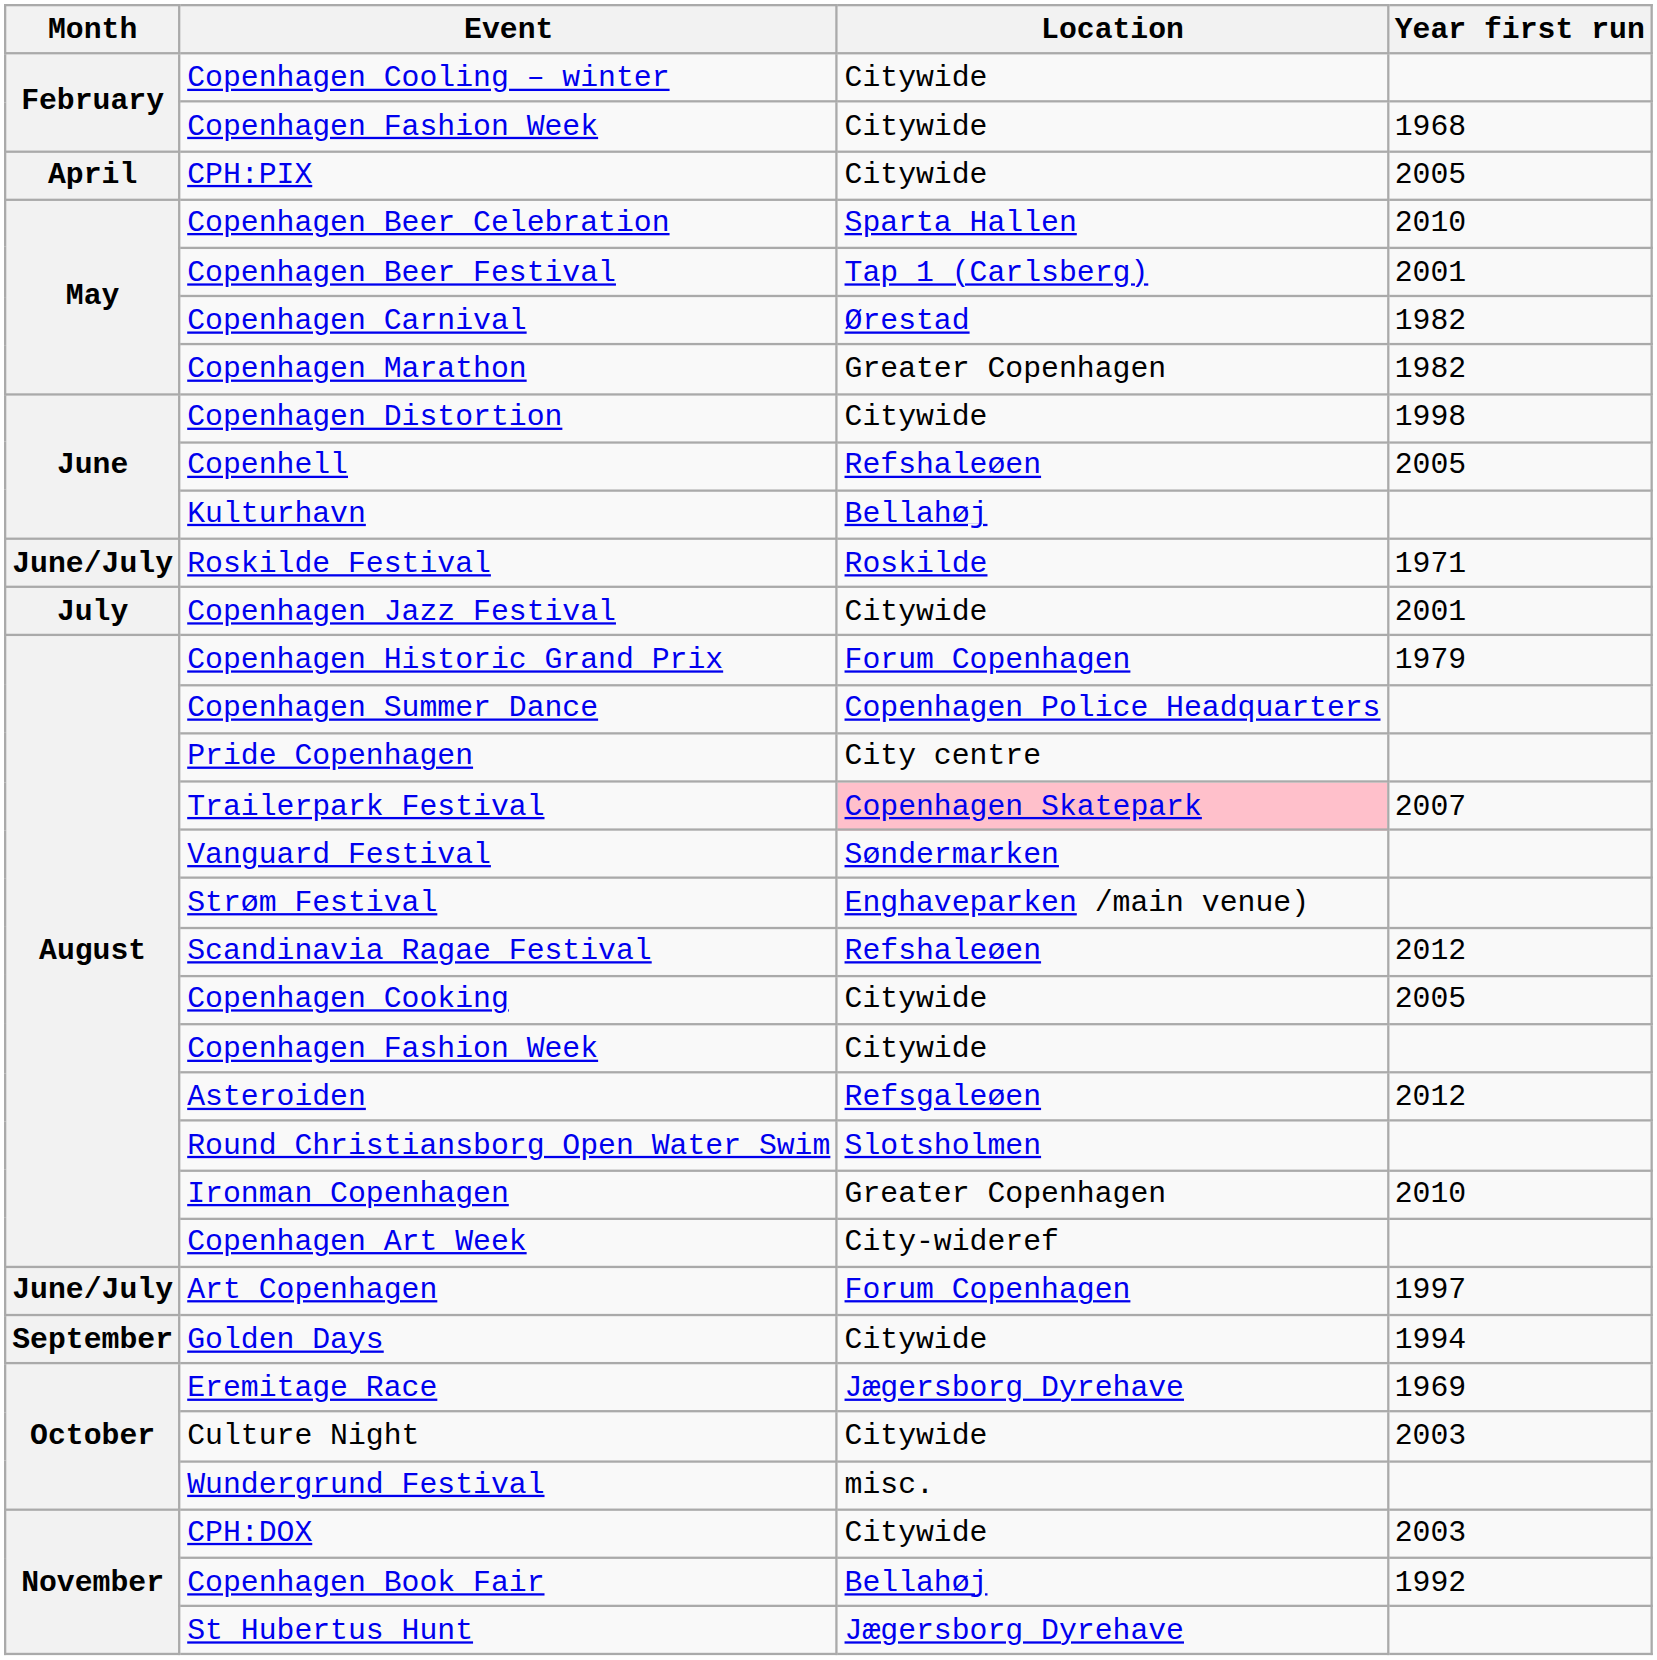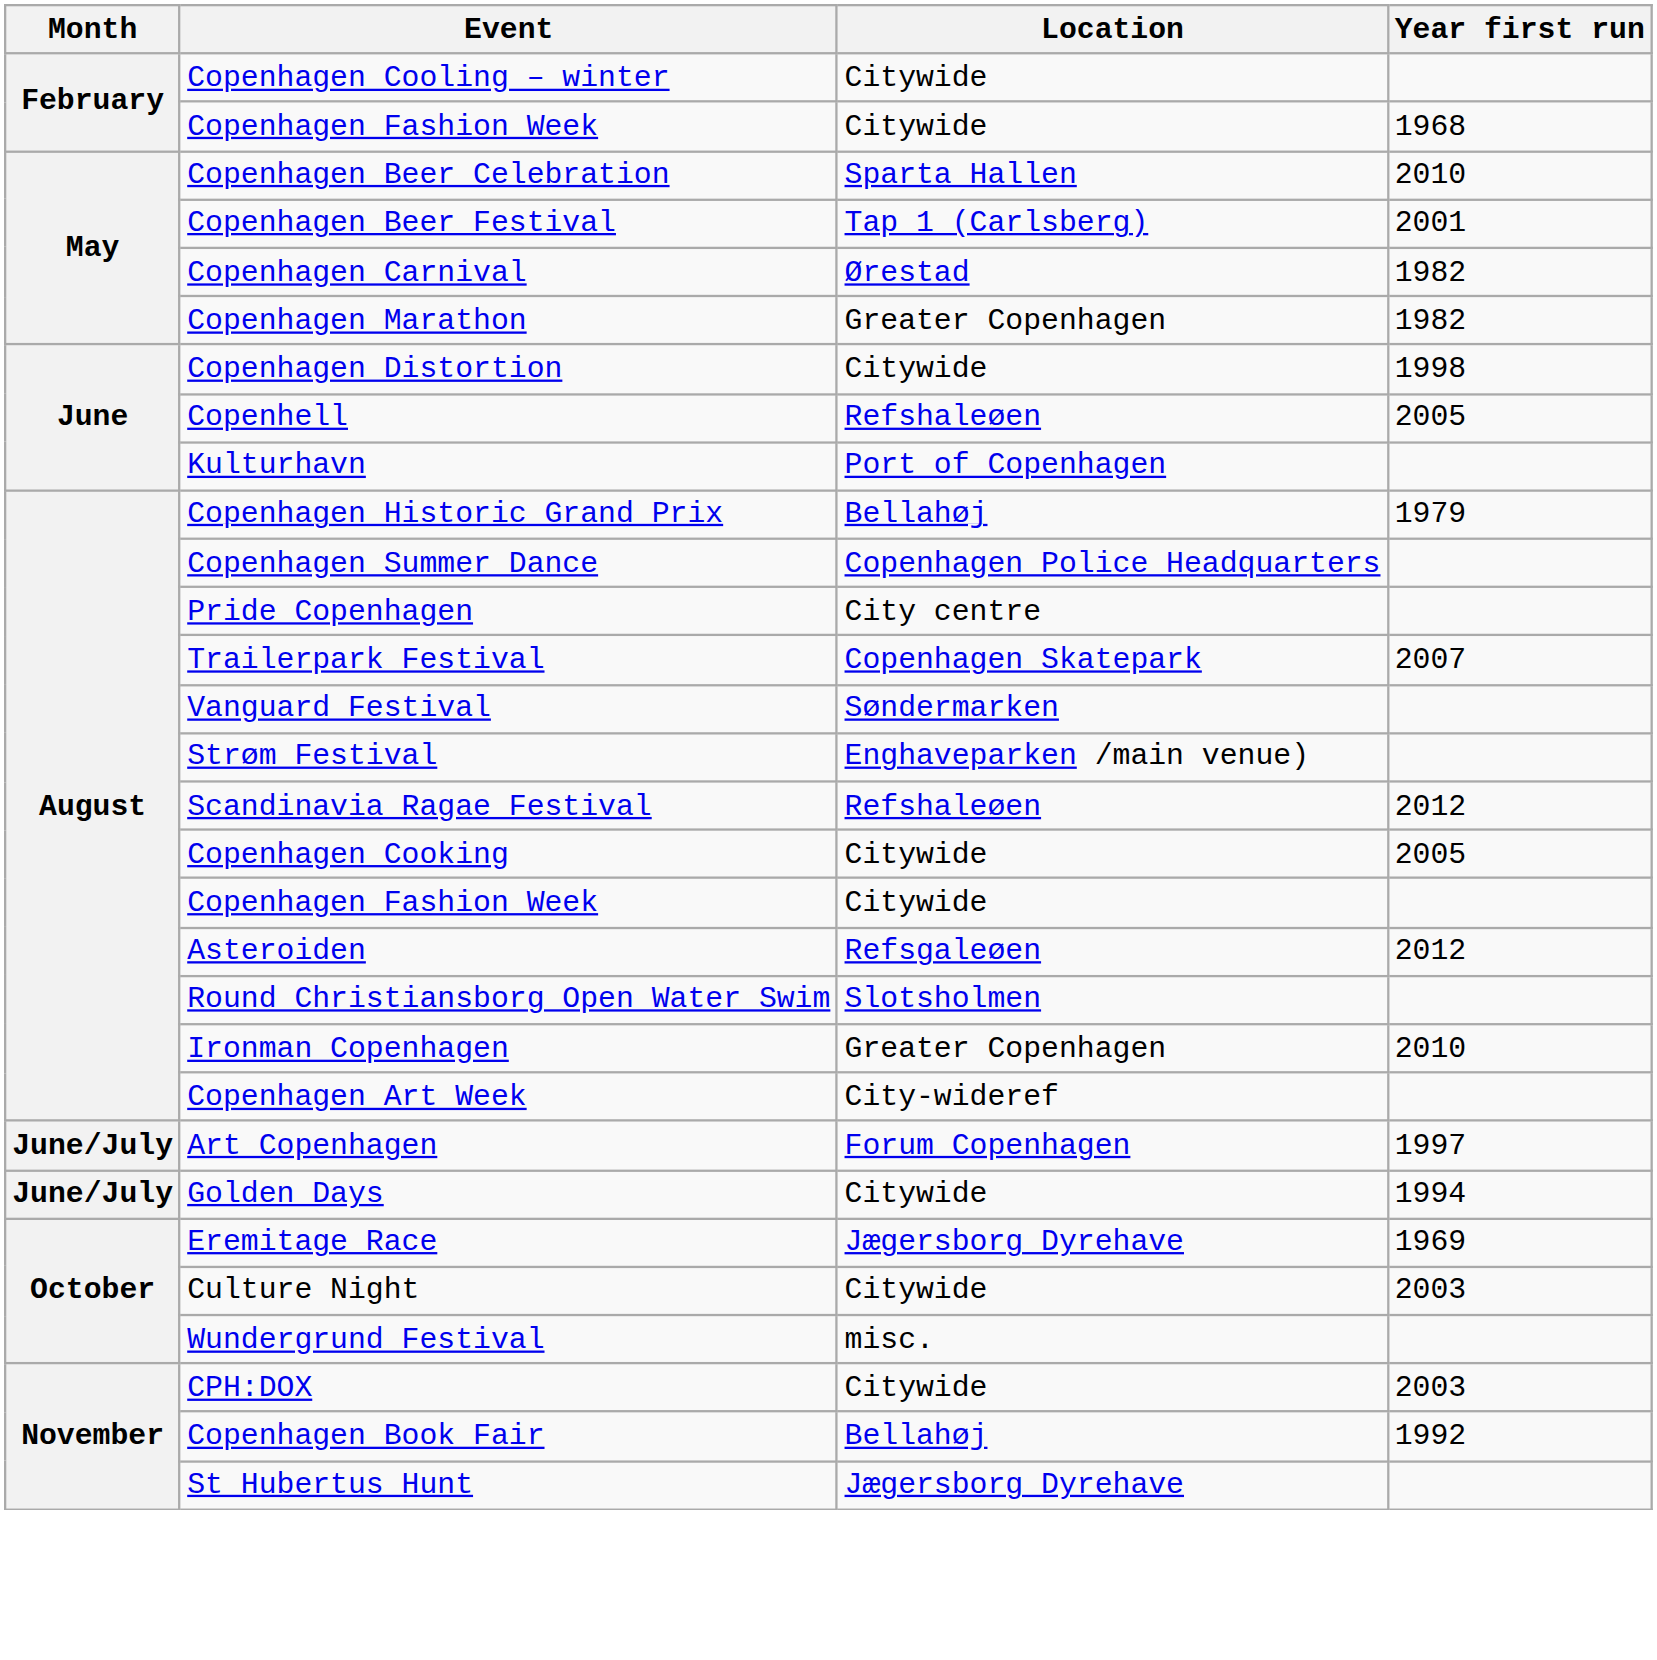 <table class="wikitable">
 <tr>
 <th>Month</th>
 <th>Event</th>
 <th>Location</th>
 <th>Year first run</th>
 </tr>
 <tr>
 <th rowspan="2">February</th>
 <td><a href='#'>Copenhagen Cooling – winter</a></td>
 <td>Citywide</td>
 <td></td>
 </tr>
 <tr>
 <td><a href='#'>Copenhagen Fashion Week</a></td>
 <td>Citywide</td>
 <td>1968</td>
-</tr>
-<tr>
-<th rowspan="1">April</th>
-<td><a href='#'>CPH:PIX</a></td>
-<td>Citywide</td>
-<td>2005</td>
 </tr>
 <tr>
 <th rowspan="4">May</th>
 <td><a href='#'>Copenhagen Beer Celebration</a></td>
 <td><a href='#'>Sparta Hallen</a></td>
 <td>2010</td>
 </tr>
 <tr>
 <td><a href='#'>Copenhagen Beer Festival</a></td>
 <td><a href='#'>Tap 1 (Carlsberg)</a></td>
 <td>2001</td>
 </tr>
 <tr>
 <td><a href='#'>Copenhagen Carnival</a></td>
 <td><a href='#'>Ørestad</a></td>
 <td>1982</td>
 </tr>
 <tr>
 <td><a href='#'>Copenhagen Marathon</a></td>
 <td>Greater Copenhagen</td>
 <td>1982</td>
 </tr>
 <tr>
 <th rowspan="3">June</th>
 <td><a href='#'>Copenhagen Distortion</a></td>
 <td>Citywide</td>
 <td>1998</td>
 </tr>
 <tr>
 <td><a href='#'>Copenhell</a></td>
 <td><a href='#'>Refshaleøen</a></td>
 <td>2005</td>
 </tr>
 <tr>
 <td><a href='#'>Kulturhavn</a></td>
-<td><a href='#'>Bellahøj</a></td>
+<td><a href='#'>Port of Copenhagen</a></td>
 <td></td>
-</tr>
-<tr>
-<th>June/July</th>
-<td><a href='#'>Roskilde Festival</a></td>
-<td><a href='#'>Roskilde</a></td>
-<td>1971</td>
-</tr>
-<tr>
-<th rowspan="1">July</th>
-<td><a href='#'>Copenhagen Jazz Festival</a></td>
-<td>Citywide</td>
-<td>2001</td>
 </tr>
 <tr>
 <th rowspan="13">August</th>
 <td><a href='#'>Copenhagen Historic Grand Prix</a></td>
-<td><a href='#'>Forum Copenhagen</a></td>
+<td><a href='#'>Bellahøj</a></td>
 <td>1979</td>
 </tr>
 <tr>
 <td><a href='#'>Copenhagen Summer Dance</a></td>
 <td><a href='#'>Copenhagen Police Headquarters</a></td>
 <td></td>
 </tr>
 <tr>
 <td><a href='#'>Pride Copenhagen</a></td>
 <td>City centre</td>
 <td></td>
 </tr>
 <tr>
 <td><a href='#'>Trailerpark Festival</a></td>
-<td style="background: pink;"><a href='#'>Copenhagen Skatepark</a></td>
+<td><a href='#'>Copenhagen Skatepark</a></td>
 <td>2007</td>
 </tr>
 <tr>
 <td><a href='#'>Vanguard Festival</a></td>
 <td><a href='#'>Søndermarken</a></td>
 <td></td>
 </tr>
 <tr>
 <td><a href='#'>Strøm Festival</a></td>
 <td><a href='#'>Enghaveparken</a> /main venue)</td>
 <td></td>
 </tr>
 <tr>
 <td><a href='#'>Scandinavia Ragae Festival</a></td>
 <td><a href='#'>Refshaleøen</a></td>
 <td>2012</td>
 </tr>
 <tr>
 <td><a href='#'>Copenhagen Cooking</a></td>
 <td>Citywide</td>
 <td>2005</td>
 </tr>
 <tr>
 <td><a href='#'>Copenhagen Fashion Week</a></td>
 <td>Citywide</td>
 <td></td>
 </tr>
 <tr>
 <td><a href='#'>Asteroiden</a></td>
 <td><a href='#'>Refsgaleøen</a></td>
 <td>2012</td>
 </tr>
 <tr>
 <td><a href='#'>Round Christiansborg Open Water Swim</a></td>
 <td><a href='#'>Slotsholmen</a></td>
 <td></td>
 </tr>
 <tr>
 <td><a href='#'>Ironman Copenhagen</a></td>
 <td>Greater Copenhagen</td>
 <td>2010</td>
 </tr>
 <tr>
 <td><a href='#'>Copenhagen Art Week</a></td>
 <td>City-wideref</td>
 <td></td>
 </tr>
 <tr>
 <th>June/July</th>
 <td><a href='#'>Art Copenhagen</a></td>
 <td><a href='#'>Forum Copenhagen</a></td>
 <td>1997</td>
 </tr>
 <tr>
-<th rowspan="1">September</th>
+<th>June/July</th>
 <td><a href='#'>Golden Days</a></td>
 <td>Citywide</td>
 <td>1994</td>
 </tr>
 <tr>
 <th rowspan="3">October</th>
 <td><a href='#'>Eremitage Race</a></td>
 <td><a href='#'>Jægersborg Dyrehave</a></td>
 <td>1969</td>
 </tr>
 <tr>
 <td>Culture Night</td>
 <td>Citywide</td>
 <td>2003</td>
 </tr>
 <tr>
 <td><a href='#'>Wundergrund Festival</a></td>
 <td>misc.</td>
 <td></td>
 </tr>
 <tr>
 <th rowspan="3">November</th>
 <td><a href='#'>CPH:DOX</a></td>
 <td>Citywide</td>
 <td>2003</td>
 </tr>
 <tr>
 <td><a href='#'>Copenhagen Book Fair</a></td>
 <td><a href='#'>Bellahøj</a></td>
 <td>1992</td>
 </tr>
 <tr>
 <td><a href='#'>St Hubertus Hunt</a></td>
 <td><a href='#'>Jægersborg Dyrehave</a></td>
 <td></td>
 </tr>
 </table>
